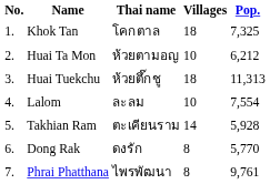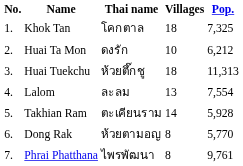 <table>
 <tr>
 <th>No.</th>
 <th>Name</th>
 <th>Thai name</th>
 <th>Villages</th>
 <th><a href='#'>Pop.</a></th>
 </tr>
 <tr>
 <td>1.</td>
 <td>Khok Tan</td>
 <td>โคกตาล</td>
 <td>18</td>
 <td>7,325</td>
 <td></td>
 </tr>
 <tr>
 <td>2.</td>
 <td>Huai Ta Mon</td>
-<td>ห้วยตามอญ</td>
+<td>ดงรัก</td>
 <td>10</td>
 <td>6,212</td>
 <td></td>
 </tr>
 <tr>
 <td>3.</td>
 <td>Huai Tuekchu</td>
 <td>ห้วยตึ๊กชู</td>
 <td>18</td>
 <td>11,313</td>
 <td></td>
 </tr>
 <tr>
 <td>4.</td>
 <td>Lalom</td>
 <td>ละลม</td>
-<td>10</td>
+<td>13</td>
 <td>7,554</td>
 <td></td>
 </tr>
 <tr>
 <td>5.</td>
 <td>Takhian Ram</td>
 <td>ตะเคียนราม</td>
 <td>14</td>
 <td>5,928</td>
 <td></td>
 </tr>
 <tr>
 <td>6.</td>
 <td>Dong Rak</td>
-<td>ดงรัก</td>
+<td>ห้วยตามอญ</td>
 <td>8</td>
 <td>5,770</td>
 <td></td>
 </tr>
 <tr>
 <td>7.</td>
 <td><a href='#'>Phrai Phatthana</a></td>
 <td>ไพรพัฒนา</td>
 <td>8</td>
 <td>9,761</td>
 <td></td>
 </tr>
 </table>
